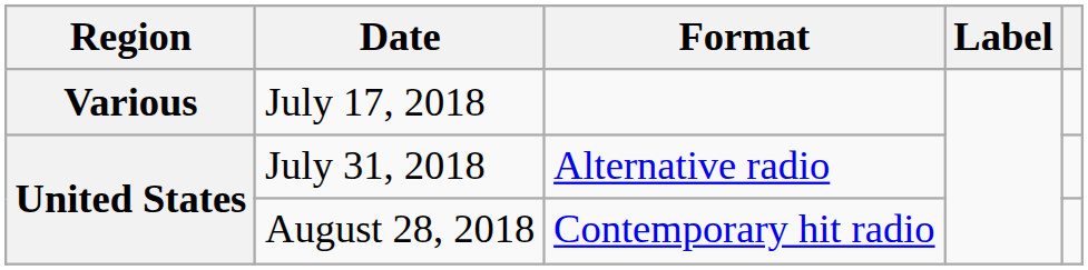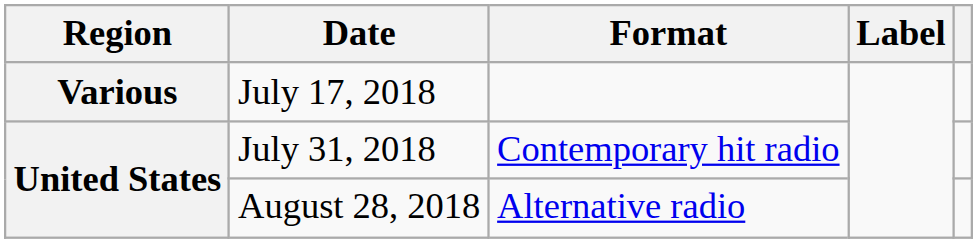 <table class="wikitable plainrowheaders">
 <tr>
 <th scope="col">Region</th>
 <th scope="col">Date</th>
 <th scope="col">Format</th>
 <th scope="col">Label</th>
 <th scope="col"></th>
 </tr>
 <tr>
 <th scope="row">Various</th>
 <td>July 17, 2018</td>
 <td></td>
 <td rowspan="3"></td>
 <td></td>
 </tr>
 <tr>
 <th scope="row" rowspan="2">United States</th>
 <td>July 31, 2018</td>
-<td><a href='#'>Alternative radio</a></td>
+<td><a href='#'>Contemporary hit radio</a></td>
 <td></td>
 </tr>
 <tr>
 <td>August 28, 2018</td>
-<td><a href='#'>Contemporary hit radio</a></td>
+<td><a href='#'>Alternative radio</a></td>
 <td></td>
 </tr>
 </table>
